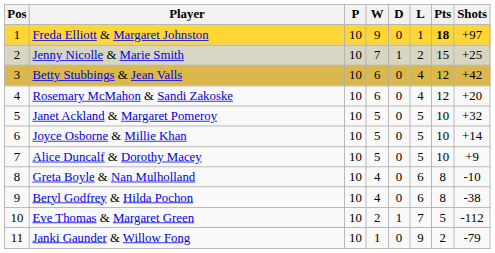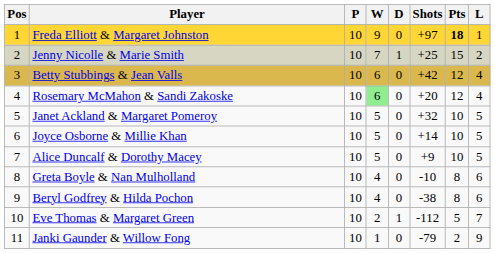 <table class="wikitable" style="font-size: 100%">
 <tr>
 <th width=20>Pos</th>
 <th width=400>Player</th>
 <th width=20>P</th>
 <th width=20>W</th>
 <th width=20>D</th>
+<th width=30>Shots</th>
+<th width=20>Pts</th>
 <th width=20>L</th>
-<th width=20>Pts</th>
-<th width=30>Shots</th>
 </tr>
 <tr align=center style="background: #FFD633;">
 <td>1</td>
 <td align="left"> <a href='#'>Freda Elliott</a> & <a href='#'>Margaret Johnston</a></td>
 <td>10</td>
 <td>9</td>
 <td>0</td>
+<td>+97</td>
+<td><strong>18</strong></td>
 <td>1</td>
-<td><strong>18</strong></td>
-<td>+97</td>
 </tr>
 <tr align=center style="background: #D6D6C2;">
 <td>2</td>
 <td align="left"> <a href='#'>Jenny Nicolle</a> & <a href='#'>Marie Smith</a></td>
 <td>10</td>
 <td>7</td>
 <td>1</td>
+<td>+25</td>
+<td>15</td>
 <td>2</td>
-<td>15</td>
-<td>+25</td>
 </tr>
 <tr align=center style="background: #DBB84D;">
 <td>3</td>
 <td align="left"> <a href='#'>Betty Stubbings</a> & <a href='#'>Jean Valls</a></td>
 <td>10</td>
 <td>6</td>
 <td>0</td>
+<td>+42</td>
+<td>12</td>
 <td>4</td>
-<td>12</td>
-<td>+42</td>
 </tr>
 <tr align=center>
 <td>4</td>
 <td align="left"> <a href='#'>Rosemary McMahon</a> & <a href='#'>Sandi Zakoske</a></td>
 <td>10</td>
-<td>6</td>
+<td style="background: lightgreen;">6</td>
 <td>0</td>
+<td>+20</td>
+<td>12</td>
 <td>4</td>
-<td>12</td>
-<td>+20</td>
 </tr>
 <tr align=center>
 <td>5</td>
 <td align="left"> <a href='#'>Janet Ackland</a> & <a href='#'>Margaret Pomeroy</a></td>
 <td>10</td>
 <td>5</td>
 <td>0</td>
+<td>+32</td>
+<td>10</td>
 <td>5</td>
-<td>10</td>
-<td>+32</td>
 </tr>
 <tr align=center>
 <td>6</td>
 <td align="left"> <a href='#'>Joyce Osborne</a> & <a href='#'>Millie Khan</a></td>
 <td>10</td>
 <td>5</td>
 <td>0</td>
+<td>+14</td>
+<td>10</td>
 <td>5</td>
-<td>10</td>
-<td>+14</td>
 </tr>
 <tr align=center>
 <td>7</td>
 <td align="left"> <a href='#'>Alice Duncalf</a> & <a href='#'>Dorothy Macey</a></td>
 <td>10</td>
 <td>5</td>
 <td>0</td>
+<td>+9</td>
+<td>10</td>
 <td>5</td>
-<td>10</td>
-<td>+9</td>
 </tr>
 <tr align=center>
 <td>8</td>
 <td align="left"> <a href='#'>Greta Boyle</a> & <a href='#'>Nan Mulholland</a></td>
 <td>10</td>
 <td>4</td>
 <td>0</td>
+<td>-10</td>
+<td>8</td>
 <td>6</td>
-<td>8</td>
-<td>-10</td>
 </tr>
 <tr align=center>
 <td>9</td>
 <td align="left"> <a href='#'>Beryl Godfrey</a> & <a href='#'>Hilda Pochon</a></td>
 <td>10</td>
 <td>4</td>
 <td>0</td>
+<td>-38</td>
+<td>8</td>
 <td>6</td>
-<td>8</td>
-<td>-38</td>
 </tr>
 <tr align=center>
 <td>10</td>
 <td align="left"> <a href='#'>Eve Thomas</a> & <a href='#'>Margaret Green</a></td>
 <td>10</td>
 <td>2</td>
 <td>1</td>
+<td>-112</td>
+<td>5</td>
 <td>7</td>
-<td>5</td>
-<td>-112</td>
 </tr>
 <tr align=center>
 <td>11</td>
 <td align="left"> <a href='#'>Janki Gaunder</a> & <a href='#'>Willow Fong</a></td>
 <td>10</td>
 <td>1</td>
 <td>0</td>
+<td>-79</td>
+<td>2</td>
 <td>9</td>
-<td>2</td>
-<td>-79</td>
 </tr>
 </table>
